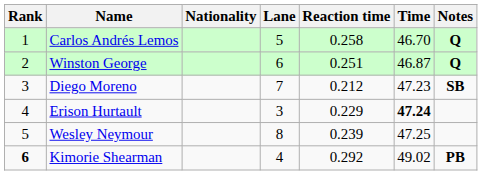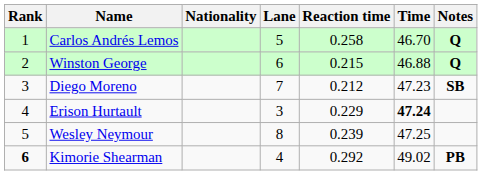 <table class="wikitable sortable" style="text-align:center">
 <tr>
 <th>Rank</th>
 <th>Name</th>
 <th>Nationality</th>
 <th>Lane</th>
 <th>Reaction time</th>
 <th>Time</th>
 <th>Notes</th>
 </tr>
 <tr bgcolor=ccffcc>
 <td>1</td>
 <td align=left><a href='#'>Carlos Andrés Lemos</a></td>
 <td align=left></td>
 <td>5</td>
 <td>0.258</td>
 <td>46.70</td>
 <td><strong>Q</strong></td>
 </tr>
 <tr bgcolor=ccffcc>
 <td>2</td>
 <td align=left><a href='#'>Winston George</a></td>
 <td align=left></td>
 <td>6</td>
-<td>0.251</td>
-<td>46.87</td>
+<td>0.215</td>
+<td>46.88</td>
 <td><strong>Q</strong></td>
 </tr>
 <tr>
 <td>3</td>
 <td align=left><a href='#'>Diego Moreno</a></td>
 <td align=left></td>
 <td>7</td>
 <td>0.212</td>
 <td>47.23</td>
 <td><strong>SB</strong></td>
 </tr>
 <tr>
 <td>4</td>
 <td align=left><a href='#'>Erison Hurtault</a></td>
 <td align=left></td>
 <td>3</td>
 <td>0.229</td>
 <td><strong>47.24</strong></td>
 <td></td>
 </tr>
 <tr>
 <td>5</td>
 <td align=left><a href='#'>Wesley Neymour</a></td>
 <td align=left></td>
 <td>8</td>
 <td>0.239</td>
 <td>47.25</td>
 <td></td>
 </tr>
 <tr>
 <td><strong>6</strong></td>
 <td align=left><a href='#'>Kimorie Shearman</a></td>
 <td align=left></td>
 <td>4</td>
 <td>0.292</td>
 <td>49.02</td>
 <td><strong>PB</strong></td>
 </tr>
 </table>
